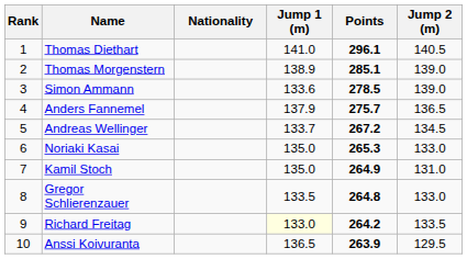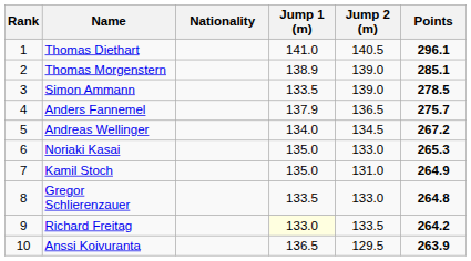 <table class="wikitable sortable">
 <tr>
 <th align=center>Rank</th>
 <th width=160>Name</th>
 <th width=110>Nationality</th>
 <th width=75>Jump 1 (m)</th>
+<th width=75>Jump 2 (m)</th>
 <th width=75>Points</th>
-<th width=75>Jump 2 (m)</th>
 </tr>
 <tr>
 <td align=center>1</td>
 <td align=left><a href='#'>Thomas Diethart</a></td>
 <td align=left></td>
 <td align=center>141.0</td>
+<td align=center>140.5</td>
 <td align=center><strong>296.1</strong></td>
-<td align=center>140.5</td>
 </tr>
 <tr>
 <td align=center>2</td>
 <td align=left><a href='#'>Thomas Morgenstern</a></td>
 <td align=left></td>
 <td align=center>138.9</td>
+<td align=center>139.0</td>
 <td align=center><strong>285.1</strong></td>
-<td align=center>139.0</td>
 </tr>
 <tr>
 <td align=center>3</td>
 <td align=left><a href='#'>Simon Ammann</a></td>
 <td align=left></td>
-<td align=center>133.6</td>
+<td align=center>133.5</td>
+<td align=center>139.0</td>
 <td align=center><strong>278.5</strong></td>
-<td align=center>139.0</td>
 </tr>
 <tr>
 <td align=center>4</td>
 <td align=left><a href='#'>Anders Fannemel</a></td>
 <td align=left></td>
 <td align=center>137.9</td>
+<td align=center>136.5</td>
 <td align=center><strong>275.7</strong></td>
-<td align=center>136.5</td>
 </tr>
 <tr>
 <td align=center>5</td>
 <td align=left><a href='#'>Andreas Wellinger</a></td>
 <td align=left></td>
-<td align=center>133.7</td>
+<td align=center>134.0</td>
+<td align=center>134.5</td>
 <td align=center><strong>267.2</strong></td>
-<td align=center>134.5</td>
 </tr>
 <tr>
 <td align=center>6</td>
 <td align=left><a href='#'>Noriaki Kasai</a></td>
 <td align=left></td>
 <td align="center">135.0</td>
+<td align="center">133.0</td>
 <td align="center"><strong>265.3</strong></td>
-<td align="center">133.0</td>
 </tr>
 <tr>
 <td align=center>7</td>
 <td align=left><a href='#'>Kamil Stoch</a></td>
 <td align=left></td>
 <td align="center">135.0</td>
+<td align="center">131.0</td>
 <td align="center"><strong>264.9</strong></td>
-<td align="center">131.0</td>
 </tr>
 <tr>
 <td align=center>8</td>
 <td align=left><a href='#'>Gregor Schlierenzauer</a></td>
 <td align=left></td>
 <td align="center">133.5</td>
+<td align="center">133.0</td>
 <td align="center"><strong>264.8</strong></td>
-<td align="center">133.0</td>
 </tr>
 <tr>
 <td align=center>9</td>
 <td align=left><a href='#'>Richard Freitag</a></td>
 <td align=left></td>
 <td align="center" style="background: lightyellow;">133.0</td>
+<td align="center">133.5</td>
 <td align="center"><strong>264.2</strong></td>
-<td align="center">133.5</td>
 </tr>
 <tr>
 <td align=center>10</td>
 <td align=left><a href='#'>Anssi Koivuranta</a></td>
 <td align=left></td>
 <td align="center">136.5</td>
+<td align="center">129.5</td>
 <td align="center"><strong>263.9</strong></td>
-<td align="center">129.5</td>
 </tr>
 </table>
